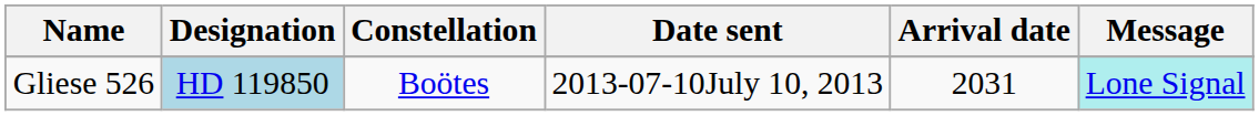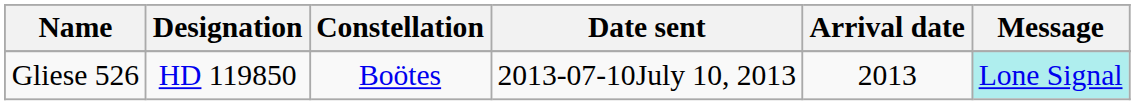 <table class="wikitable">
 <tr>
 <th>Name</th>
 <th>Designation</th>
 <th>Constellation</th>
 <th>Date sent</th>
 <th>Arrival date</th>
 <th>Message</th>
 </tr>
 <tr align=center>
 </tr>
 <tr align=center>
 <td>Gliese 526</td>
-<td style="background: lightblue;"><a href='#'>HD</a> 119850</td>
+<td><a href='#'>HD</a> 119850</td>
 <td><a href='#'>Boötes</a></td>
 <td><span>2013-07-10</span>July 10, 2013</td>
-<td>2031</td>
+<td>2013</td>
 <td style="background: paleturquoise;"><a href='#'>Lone Signal</a></td>
 </tr>
 </table>
